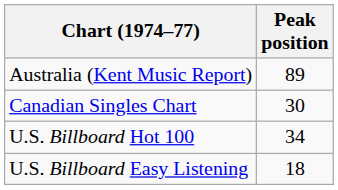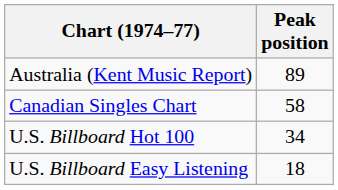 <table class="wikitable sortable">
 <tr>
 <th>Chart (1974–77)</th>
 <th>Peak<br>position</th>
 </tr>
 <tr>
 <td>Australia (<a href='#'>Kent Music Report</a>)</td>
 <td style="text-align:center;">89</td>
 </tr>
 <tr>
 <td><a href='#'>Canadian Singles Chart</a></td>
-<td style="text-align:center;">30</td>
+<td style="text-align:center;">58</td>
 </tr>
 <tr>
 <td>U.S. <em>Billboard</em> <a href='#'>Hot 100</a></td>
 <td style="text-align:center;">34</td>
 </tr>
 <tr>
 <td>U.S. <em>Billboard</em> <a href='#'>Easy Listening</a></td>
 <td style="text-align:center;">18</td>
 </tr>
 </table>
